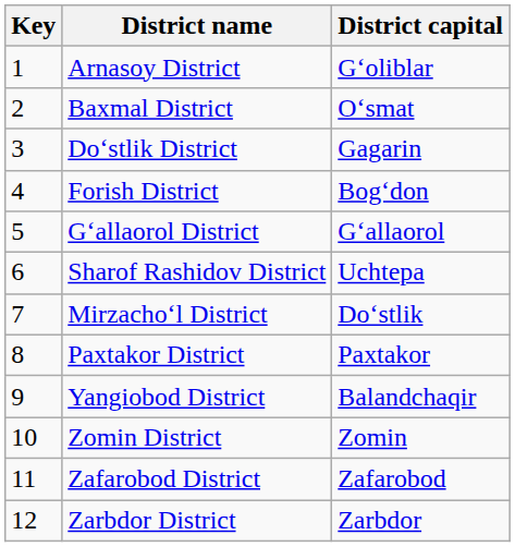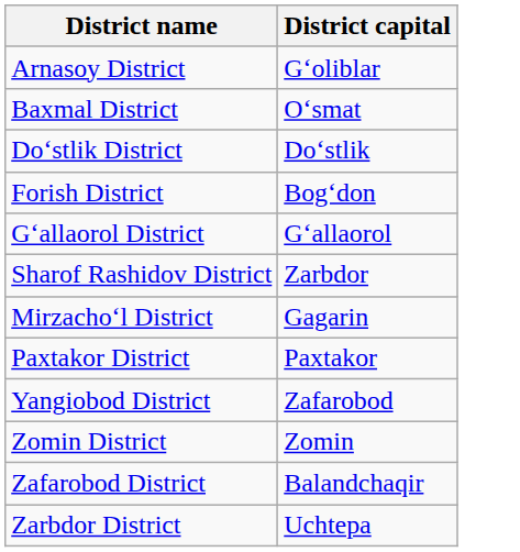 <table class="wikitable sortable">
 <tr>
-<th>Key</th>
 <th>District name</th>
 <th>District capital</th>
 </tr>
 <tr>
-<td>1</td>
 <td><a href='#'>Arnasoy District</a></td>
 <td><a href='#'>Gʻoliblar</a></td>
 </tr>
 <tr>
-<td>2</td>
 <td><a href='#'>Baxmal District</a></td>
 <td><a href='#'>Oʻsmat</a></td>
 </tr>
 <tr>
-<td>3</td>
 <td><a href='#'>Doʻstlik District</a></td>
-<td><a href='#'>Gagarin</a></td>
+<td><a href='#'>Doʻstlik</a></td>
 </tr>
 <tr>
-<td>4</td>
 <td><a href='#'>Forish District</a></td>
 <td><a href='#'>Bogʻdon</a></td>
 </tr>
 <tr>
-<td>5</td>
 <td><a href='#'>Gʻallaorol District</a></td>
 <td><a href='#'>Gʻallaorol</a></td>
 </tr>
 <tr>
-<td>6</td>
 <td><a href='#'>Sharof Rashidov District</a></td>
-<td><a href='#'>Uchtepa</a></td>
+<td><a href='#'>Zarbdor</a></td>
 </tr>
 <tr>
-<td>7</td>
 <td><a href='#'>Mirzachoʻl District</a></td>
-<td><a href='#'>Doʻstlik</a></td>
+<td><a href='#'>Gagarin</a></td>
 </tr>
 <tr>
-<td>8</td>
 <td><a href='#'>Paxtakor District</a></td>
 <td><a href='#'>Paxtakor</a></td>
 </tr>
 <tr>
-<td>9</td>
 <td><a href='#'>Yangiobod District</a></td>
-<td><a href='#'>Balandchaqir</a></td>
+<td><a href='#'>Zafarobod</a></td>
 </tr>
 <tr>
-<td>10</td>
 <td><a href='#'>Zomin District</a></td>
 <td><a href='#'>Zomin</a></td>
 </tr>
 <tr>
-<td>11</td>
 <td><a href='#'>Zafarobod District</a></td>
-<td><a href='#'>Zafarobod</a></td>
+<td><a href='#'>Balandchaqir</a></td>
 </tr>
 <tr>
-<td>12</td>
 <td><a href='#'>Zarbdor District</a></td>
-<td><a href='#'>Zarbdor</a></td>
+<td><a href='#'>Uchtepa</a></td>
 </tr>
 </table>
